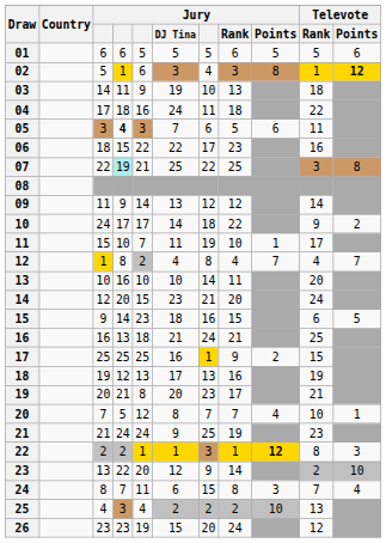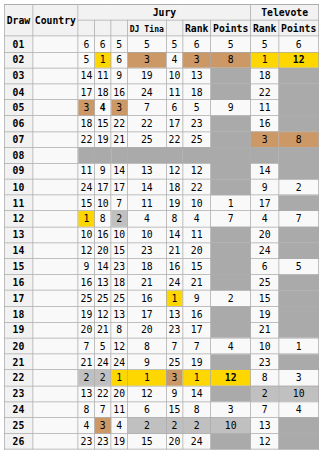 <table class="sortable wikitable collapsible plainrowheaders" style="text-align:center;">
 <tr>
 </tr>
 <tr>
 <th scope="col" rowspan="2">Draw</th>
 <th scope="col" rowspan="2">Country</th>
 <th scope="col" colspan="7">Jury</th>
 <th scope="col" colspan="2">Televote</th>
 </tr>
 <tr>
 <th scope="col"><small></small></th>
 <th scope="col"><small></small></th>
 <th scope="col"><small></small></th>
 <th scope="col"><small>DJ Tina</small></th>
 <th scope="col"><small></small></th>
 <th scope="col">Rank</th>
 <th scope="col">Points</th>
 <th scope="col">Rank</th>
 <th scope="col">Points</th>
 </tr>
 <tr>
 <th scope="row" style="text-align:center;">01</th>
 <td style="text-align:left;"></td>
 <td>6</td>
 <td>6</td>
 <td>5</td>
 <td>5</td>
 <td>5</td>
 <td>6</td>
 <td>5</td>
 <td>5</td>
 <td>6</td>
 </tr>
 <tr>
 <th scope="row" style="text-align:center;">02</th>
 <td style="text-align:left;"></td>
 <td>5</td>
 <td style="background:gold;">1</td>
 <td>6</td>
 <td style="background:#CC9966;">3</td>
 <td>4</td>
 <td style="background:#CC9966;">3</td>
 <td style="background:#CC9966;">8</td>
 <td style="background:gold;">1</td>
 <td style="background:gold;"><strong>12</strong></td>
 </tr>
 <tr>
 <th scope="row" style="text-align:center;">03</th>
 <td style="text-align:left;"></td>
 <td>14</td>
 <td>11</td>
 <td>9</td>
 <td>19</td>
 <td>10</td>
 <td>13</td>
 <td style="background:#AAAAAA;"></td>
 <td>18</td>
 <td style="background:#AAAAAA;"></td>
 </tr>
 <tr>
 <th scope="row" style="text-align:center;">04</th>
 <td style="text-align:left;"></td>
 <td>17</td>
 <td>18</td>
 <td>16</td>
 <td>24</td>
 <td>11</td>
 <td>18</td>
 <td style="background:#AAAAAA;"></td>
 <td>22</td>
 <td style="background:#AAAAAA;"></td>
 </tr>
 <tr>
 <th scope="row" style="text-align:center;">05</th>
 <td style="text-align:left;"></td>
 <td style="background:#CC9966;">3</td>
 <td><strong>4</strong></td>
 <td style="background:#CC9966;">3</td>
 <td>7</td>
 <td>6</td>
 <td>5</td>
-<td>6</td>
+<td>9</td>
 <td>11</td>
 <td style="background:#AAAAAA;"></td>
 </tr>
 <tr>
 <th scope="row" style="text-align:center;">06</th>
 <td style="text-align:left;"></td>
 <td>18</td>
 <td>15</td>
 <td>22</td>
 <td>22</td>
 <td>17</td>
 <td>23</td>
 <td style="background:#AAAAAA;"></td>
 <td>16</td>
 <td style="background:#AAAAAA;"></td>
 </tr>
 <tr>
 <th scope="row" style="text-align:center;">07</th>
 <td style="text-align:left;"></td>
 <td>22</td>
-<td style="background: paleturquoise;">19</td>
+<td>19</td>
 <td>21</td>
 <td>25</td>
 <td>22</td>
 <td>25</td>
 <td style="background:#AAAAAA;"></td>
 <td style="background:#CC9966;">3</td>
 <td style="background:#CC9966;">8</td>
 </tr>
 <tr class="sortbottom">
 <th scope="row" style="text-align:center;">08</th>
 <td style="text-align:left;"></td>
 <td style="background:#AAAAAA;"></td>
 <td style="background:#AAAAAA;"></td>
 <td style="background:#AAAAAA;"></td>
 <td style="background:#AAAAAA;"></td>
 <td style="background:#AAAAAA;"></td>
 <td style="background:#AAAAAA;"></td>
 <td style="background:#AAAAAA;"></td>
 <td style="background:#AAAAAA;"></td>
 <td style="background:#AAAAAA;"></td>
 </tr>
 <tr>
 <th scope="row" style="text-align:center;">09</th>
 <td style="text-align:left;"></td>
 <td>11</td>
 <td>9</td>
 <td>14</td>
 <td>13</td>
 <td>12</td>
 <td>12</td>
 <td style="background:#AAAAAA;"></td>
 <td>14</td>
 <td style="background:#AAAAAA;"></td>
 </tr>
 <tr>
 <th scope="row" style="text-align:center;">10</th>
 <td style="text-align:left;"></td>
 <td>24</td>
 <td>17</td>
 <td>17</td>
 <td>14</td>
 <td>18</td>
 <td>22</td>
 <td style="background:#AAAAAA;"></td>
 <td>9</td>
 <td>2</td>
 </tr>
 <tr>
 <th scope="row" style="text-align:center;">11</th>
 <td style="text-align:left;"></td>
 <td>15</td>
 <td>10</td>
 <td>7</td>
 <td>11</td>
 <td>19</td>
 <td>10</td>
 <td>1</td>
 <td>17</td>
 <td style="background:#AAAAAA;"></td>
 </tr>
 <tr>
 <th scope="row" style="text-align:center;">12</th>
 <td style="text-align:left;"></td>
 <td style="background:gold;">1</td>
 <td>8</td>
 <td style="background:silver;">2</td>
 <td>4</td>
 <td>8</td>
 <td>4</td>
 <td>7</td>
 <td>4</td>
 <td>7</td>
 </tr>
 <tr>
 <th scope="row" style="text-align:center;">13</th>
 <td style="text-align:left;"></td>
 <td>10</td>
 <td>16</td>
 <td>10</td>
 <td>10</td>
 <td>14</td>
 <td>11</td>
 <td style="background:#AAAAAA;"></td>
 <td>20</td>
 <td style="background:#AAAAAA;"></td>
 </tr>
 <tr>
 <th scope="row" style="text-align:center;">14</th>
 <td style="text-align:left;"></td>
 <td>12</td>
 <td>20</td>
 <td>15</td>
 <td>23</td>
 <td>21</td>
 <td>20</td>
 <td style="background:#AAAAAA;"></td>
 <td>24</td>
 <td style="background:#AAAAAA;"></td>
 </tr>
 <tr>
 <th scope="row" style="text-align:center;">15</th>
 <td style="text-align:left;"></td>
 <td>9</td>
 <td>14</td>
 <td>23</td>
 <td>18</td>
 <td>16</td>
 <td>15</td>
 <td style="background:#AAAAAA;"></td>
 <td>6</td>
 <td>5</td>
 </tr>
 <tr>
 <th scope="row" style="text-align:center;">16</th>
 <td style="text-align:left;"></td>
 <td>16</td>
 <td>13</td>
 <td>18</td>
 <td>21</td>
 <td>24</td>
 <td>21</td>
 <td style="background:#AAAAAA;"></td>
 <td>25</td>
 <td style="background:#AAAAAA;"></td>
 </tr>
 <tr>
 <th scope="row" style="text-align:center;">17</th>
 <td style="text-align:left;"></td>
 <td>25</td>
 <td>25</td>
 <td>25</td>
 <td>16</td>
 <td style="background:gold;">1</td>
 <td>9</td>
 <td>2</td>
 <td>15</td>
 <td style="background:#AAAAAA;"></td>
 </tr>
 <tr>
 <th scope="row" style="text-align:center;">18</th>
 <td style="text-align:left;"></td>
 <td>19</td>
 <td>12</td>
 <td>13</td>
 <td>17</td>
 <td>13</td>
 <td>16</td>
 <td style="background:#AAAAAA;"></td>
 <td>19</td>
 <td style="background:#AAAAAA;"></td>
 </tr>
 <tr>
 <th scope="row" style="text-align:center;">19</th>
 <td style="text-align:left;"></td>
 <td>20</td>
 <td>21</td>
 <td>8</td>
 <td>20</td>
 <td>23</td>
 <td>17</td>
 <td style="background:#AAAAAA;"></td>
 <td>21</td>
 <td style="background:#AAAAAA;"></td>
 </tr>
 <tr>
 <th scope="row" style="text-align:center;">20</th>
 <td style="text-align:left;"></td>
 <td>7</td>
 <td>5</td>
 <td>12</td>
 <td>8</td>
 <td>7</td>
 <td>7</td>
 <td>4</td>
 <td>10</td>
 <td>1</td>
 </tr>
 <tr>
 <th scope="row" style="text-align:center;">21</th>
 <td style="text-align:left;"></td>
 <td>21</td>
 <td>24</td>
 <td>24</td>
 <td>9</td>
 <td>25</td>
 <td>19</td>
 <td style="background:#AAAAAA;"></td>
 <td>23</td>
 <td style="background:#AAAAAA;"></td>
 </tr>
 <tr>
 <th scope="row" style="text-align:center;">22</th>
 <td style="text-align:left;"></td>
 <td style="background:silver;">2</td>
 <td style="background:silver;">2</td>
 <td style="background:gold;">1</td>
 <td style="background:gold;">1</td>
 <td style="background:#CC9966;">3</td>
 <td style="background:gold;">1</td>
 <td style="background:gold;"><strong>12</strong></td>
 <td>8</td>
 <td>3</td>
 </tr>
 <tr>
 <th scope="row" style="text-align:center;">23</th>
 <td style="text-align:left;"></td>
 <td>13</td>
 <td>22</td>
 <td>20</td>
 <td>12</td>
 <td>9</td>
 <td>14</td>
 <td style="background:#AAAAAA;"></td>
 <td style="background:silver;">2</td>
 <td style="background:silver;">10</td>
 </tr>
 <tr>
 <th scope="row" style="text-align:center;">24</th>
 <td style="text-align:left;"></td>
 <td>8</td>
 <td>7</td>
 <td>11</td>
 <td>6</td>
 <td>15</td>
 <td>8</td>
 <td>3</td>
 <td>7</td>
 <td>4</td>
 </tr>
 <tr>
 <th scope="row" style="text-align:center;">25</th>
 <td style="text-align:left;"></td>
 <td>4</td>
 <td style="background:#CC9966;">3</td>
 <td>4</td>
 <td style="background:silver;">2</td>
 <td style="background:silver;">2</td>
 <td style="background:silver;">2</td>
 <td style="background:silver;">10</td>
 <td>13</td>
 <td style="background:#AAAAAA;"></td>
 </tr>
 <tr>
 <th scope="row" style="text-align:center;">26</th>
 <td style="text-align:left;"></td>
 <td>23</td>
 <td>23</td>
 <td>19</td>
 <td>15</td>
 <td>20</td>
 <td>24</td>
 <td style="background:#AAAAAA;"></td>
 <td>12</td>
 <td style="background:#AAAAAA;"></td>
 </tr>
 </table>
